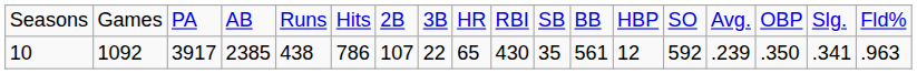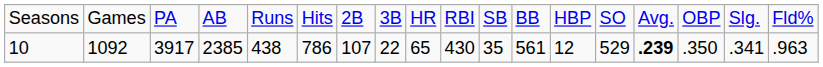 <table class="wikitable">
 <tr>
 <td>Seasons</td>
 <td>Games</td>
 <td><a href='#'>PA</a></td>
 <td><a href='#'>AB</a></td>
 <td><a href='#'>Runs</a></td>
 <td><a href='#'>Hits</a></td>
 <td><a href='#'>2B</a></td>
 <td><a href='#'>3B</a></td>
 <td><a href='#'>HR</a></td>
 <td><a href='#'>RBI</a></td>
 <td><a href='#'>SB</a></td>
 <td><a href='#'>BB</a></td>
 <td><a href='#'>HBP</a></td>
 <td><a href='#'>SO</a></td>
 <td><a href='#'>Avg.</a></td>
 <td><a href='#'>OBP</a></td>
 <td><a href='#'>Slg.</a></td>
 <td><a href='#'>Fld%</a></td>
 </tr>
 <tr>
 <td>10</td>
 <td>1092</td>
 <td>3917</td>
 <td>2385</td>
 <td>438</td>
 <td>786</td>
 <td>107</td>
 <td>22</td>
 <td>65</td>
 <td>430</td>
 <td>35</td>
 <td>561</td>
 <td>12</td>
-<td>592</td>
-<td>.239</td>
+<td>529</td>
+<td><strong>.239</strong></td>
 <td>.350</td>
 <td>.341</td>
 <td>.963</td>
 </tr>
 </table>
